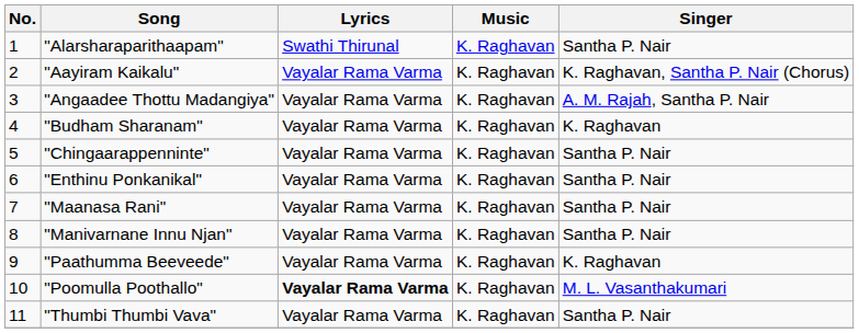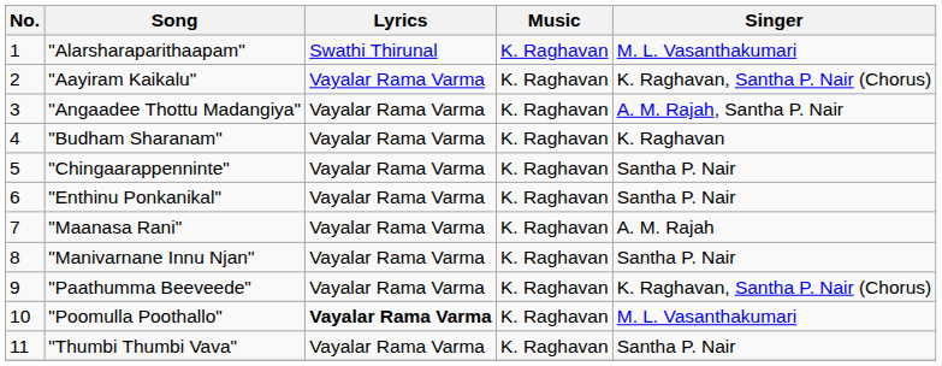 <table class="wikitable" style="font-size:95%;">
 <tr>
 <th>No.</th>
 <th>Song</th>
 <th>Lyrics</th>
 <th>Music</th>
 <th>Singer</th>
 </tr>
 <tr>
 <td>1</td>
 <td>"Alarsharaparithaapam"</td>
 <td><a href='#'>Swathi Thirunal</a></td>
 <td><a href='#'>K. Raghavan</a></td>
-<td>Santha P. Nair</td>
+<td><a href='#'>M. L. Vasanthakumari</a></td>
 </tr>
 <tr>
 <td>2</td>
 <td>"Aayiram Kaikalu"</td>
 <td><a href='#'>Vayalar Rama Varma</a></td>
 <td>K. Raghavan</td>
 <td>K. Raghavan, <a href='#'>Santha P. Nair</a> (Chorus)</td>
 </tr>
 <tr>
 <td>3</td>
 <td>"Angaadee Thottu Madangiya"</td>
 <td>Vayalar Rama Varma</td>
 <td>K. Raghavan</td>
 <td><a href='#'>A. M. Rajah</a>, Santha P. Nair</td>
 </tr>
 <tr>
 <td>4</td>
 <td>"Budham Sharanam"</td>
 <td>Vayalar Rama Varma</td>
 <td>K. Raghavan</td>
 <td>K. Raghavan</td>
 </tr>
 <tr>
 <td>5</td>
 <td>"Chingaarappenninte"</td>
 <td>Vayalar Rama Varma</td>
 <td>K. Raghavan</td>
 <td>Santha P. Nair</td>
 </tr>
 <tr>
 <td>6</td>
 <td>"Enthinu Ponkanikal"</td>
 <td>Vayalar Rama Varma</td>
 <td>K. Raghavan</td>
 <td>Santha P. Nair</td>
 </tr>
 <tr>
 <td>7</td>
 <td>"Maanasa Rani"</td>
 <td>Vayalar Rama Varma</td>
 <td>K. Raghavan</td>
-<td>Santha P. Nair</td>
+<td>A. M. Rajah</td>
 </tr>
 <tr>
 <td>8</td>
 <td>"Manivarnane Innu Njan"</td>
 <td>Vayalar Rama Varma</td>
 <td>K. Raghavan</td>
 <td>Santha P. Nair</td>
 </tr>
 <tr>
 <td>9</td>
 <td>"Paathumma Beeveede"</td>
 <td>Vayalar Rama Varma</td>
 <td>K. Raghavan</td>
-<td>K. Raghavan</td>
+<td>K. Raghavan, <a href='#'>Santha P. Nair</a> (Chorus)</td>
 </tr>
 <tr>
 <td>10</td>
 <td>"Poomulla Poothallo"</td>
 <td><strong>Vayalar Rama Varma</strong></td>
 <td>K. Raghavan</td>
 <td><a href='#'>M. L. Vasanthakumari</a></td>
 </tr>
 <tr>
 <td>11</td>
 <td>"Thumbi Thumbi Vava"</td>
 <td>Vayalar Rama Varma</td>
 <td>K. Raghavan</td>
 <td>Santha P. Nair</td>
 </tr>
 <tr>
 </tr>
 </table>
